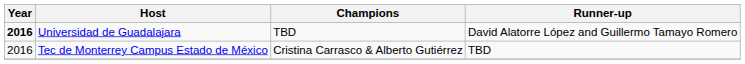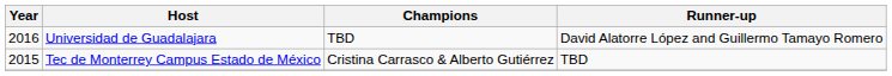 <table class="wikitable sortable">
 <tr>
 <th>Year</th>
 <th>Host</th>
 <th>Champions</th>
 <th>Runner-up</th>
 </tr>
 <tr>
-<td><strong>2016</strong></td>
+<td>2016</td>
 <td><a href='#'>Universidad de Guadalajara</a></td>
 <td>TBD</td>
 <td>David Alatorre López and Guillermo Tamayo Romero</td>
 </tr>
 <tr>
-<td>2016</td>
+<td>2015</td>
 <td><a href='#'>Tec de Monterrey Campus Estado de México</a></td>
 <td>Cristina Carrasco & Alberto Gutiérrez</td>
 <td>TBD</td>
 </tr>
 <tr>
 </tr>
 </table>
